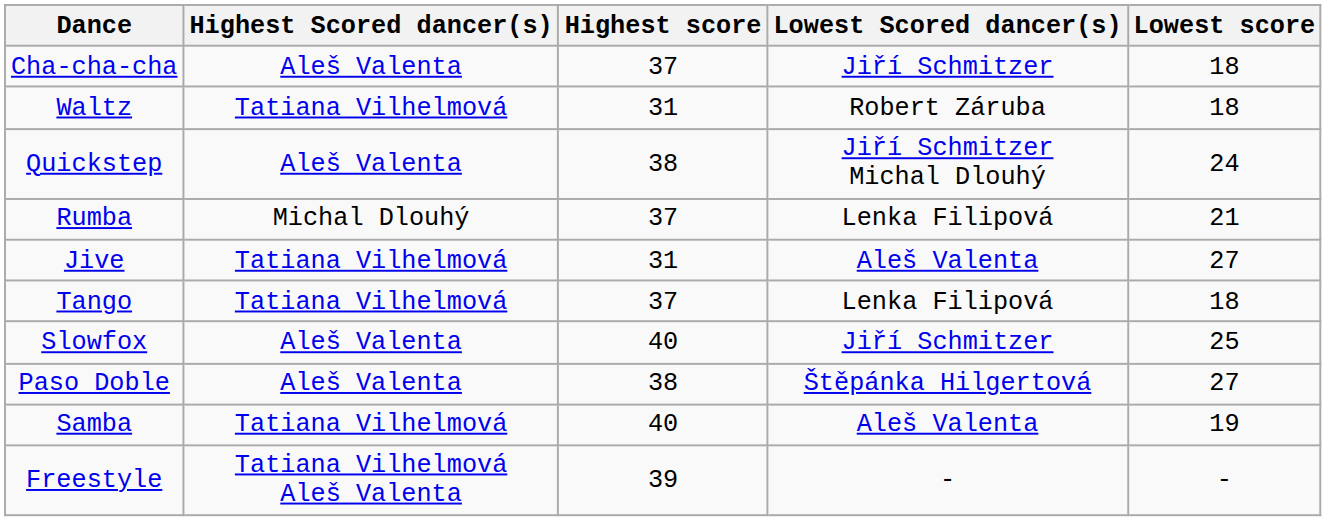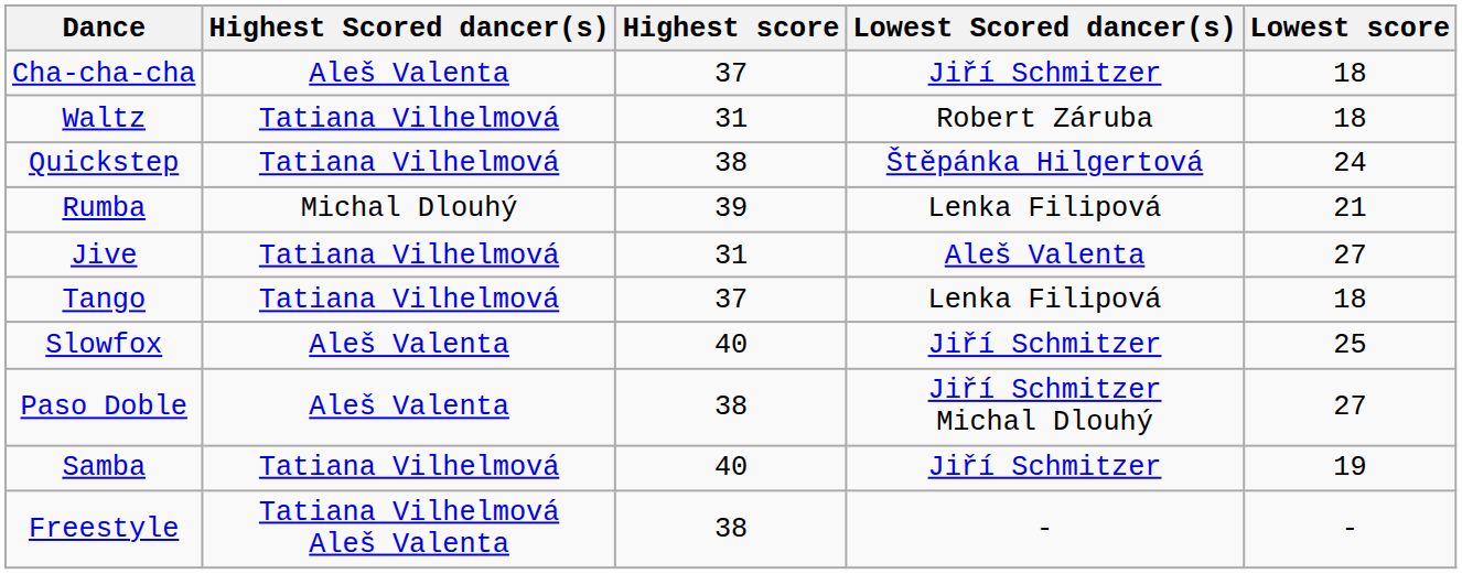 <table class="wikitable sortable" style="text-align:center; white-space:nowrap;">
 <tr>
 <th>Dance</th>
 <th class="sortable">Highest Scored dancer(s)</th>
 <th>Highest score</th>
 <th class="sortable">Lowest Scored dancer(s)</th>
 <th>Lowest score</th>
 </tr>
 <tr>
 <td><a href='#'>Cha-cha-cha</a></td>
 <td><a href='#'>Aleš Valenta</a></td>
 <td>37</td>
 <td><a href='#'>Jiří Schmitzer</a></td>
 <td>18</td>
 </tr>
 <tr>
 <td><a href='#'>Waltz</a></td>
 <td><a href='#'>Tatiana Vilhelmová</a></td>
 <td>31</td>
 <td>Robert Záruba</td>
 <td>18</td>
 </tr>
 <tr>
 <td><a href='#'>Quickstep</a></td>
-<td><a href='#'>Aleš Valenta</a></td>
+<td><a href='#'>Tatiana Vilhelmová</a></td>
 <td>38</td>
-<td><a href='#'>Jiří Schmitzer</a><br>Michal Dlouhý</td>
+<td><a href='#'>Štěpánka Hilgertová</a></td>
 <td>24</td>
 </tr>
 <tr>
 <td><a href='#'>Rumba</a></td>
 <td>Michal Dlouhý</td>
-<td>37</td>
+<td>39</td>
 <td>Lenka Filipová</td>
 <td>21</td>
 </tr>
 <tr>
 <td><a href='#'>Jive</a></td>
 <td><a href='#'>Tatiana Vilhelmová</a></td>
 <td>31</td>
 <td><a href='#'>Aleš Valenta</a></td>
 <td>27</td>
 </tr>
 <tr>
 <td><a href='#'>Tango</a></td>
 <td><a href='#'>Tatiana Vilhelmová</a></td>
 <td>37</td>
 <td>Lenka Filipová</td>
 <td>18</td>
 </tr>
 <tr>
 <td><a href='#'>Slowfox</a></td>
 <td><a href='#'>Aleš Valenta</a></td>
 <td>40</td>
 <td><a href='#'>Jiří Schmitzer</a></td>
 <td>25</td>
 </tr>
 <tr>
 <td><a href='#'>Paso Doble</a></td>
 <td><a href='#'>Aleš Valenta</a></td>
 <td>38</td>
-<td><a href='#'>Štěpánka Hilgertová</a></td>
+<td><a href='#'>Jiří Schmitzer</a><br>Michal Dlouhý</td>
 <td>27</td>
 </tr>
 <tr>
 <td><a href='#'>Samba</a></td>
 <td><a href='#'>Tatiana Vilhelmová</a></td>
 <td>40</td>
-<td><a href='#'>Aleš Valenta</a></td>
+<td><a href='#'>Jiří Schmitzer</a></td>
 <td>19</td>
 </tr>
 <tr>
 <td><a href='#'>Freestyle</a></td>
 <td><a href='#'>Tatiana Vilhelmová</a><br><a href='#'>Aleš Valenta</a></td>
-<td>39</td>
+<td>38</td>
 <td>-</td>
 <td>-</td>
 </tr>
 </table>
